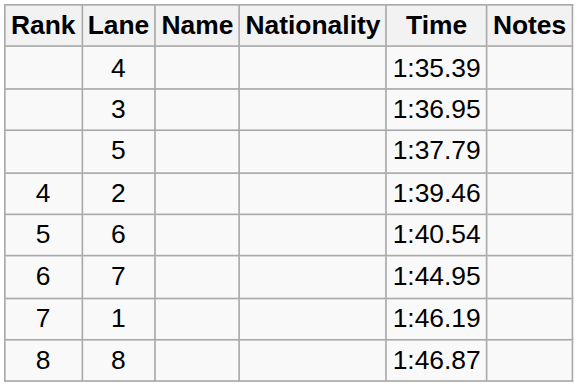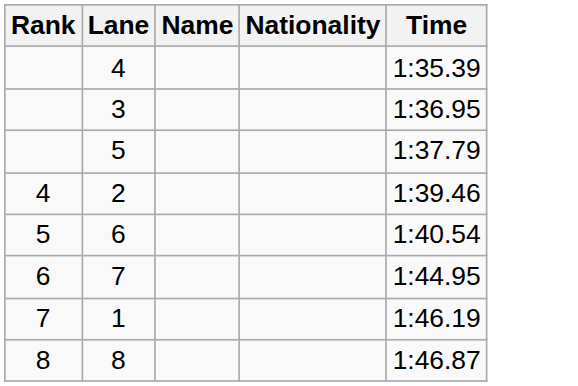 <table class="wikitable sortable" style="text-align:center">
 <tr>
 <th>Rank</th>
 <th>Lane</th>
 <th>Name</th>
 <th>Nationality</th>
 <th>Time</th>
-<th>Notes</th>
 </tr>
 <tr>
 <td></td>
 <td>4</td>
 <td align=left></td>
 <td align=left></td>
 <td>1:35.39</td>
-<td><strong></strong></td>
 </tr>
 <tr>
 <td></td>
 <td>3</td>
 <td align=left></td>
 <td align=left></td>
 <td>1:36.95</td>
-<td></td>
 </tr>
 <tr>
 <td></td>
 <td>5</td>
 <td align=left></td>
 <td align=left></td>
 <td>1:37.79</td>
-<td></td>
 </tr>
 <tr>
 <td>4</td>
 <td>2</td>
 <td align=left></td>
 <td align=left></td>
 <td>1:39.46</td>
-<td></td>
 </tr>
 <tr>
 <td>5</td>
 <td>6</td>
 <td align=left></td>
 <td align=left></td>
 <td>1:40.54</td>
-<td></td>
 </tr>
 <tr>
 <td>6</td>
 <td>7</td>
 <td align=left></td>
 <td align=left></td>
 <td>1:44.95</td>
-<td></td>
 </tr>
 <tr>
 <td>7</td>
 <td>1</td>
 <td align=left></td>
 <td align=left></td>
 <td>1:46.19</td>
-<td></td>
 </tr>
 <tr>
 <td>8</td>
 <td>8</td>
 <td align=left></td>
 <td align=left></td>
 <td>1:46.87</td>
-<td></td>
 </tr>
 </table>
